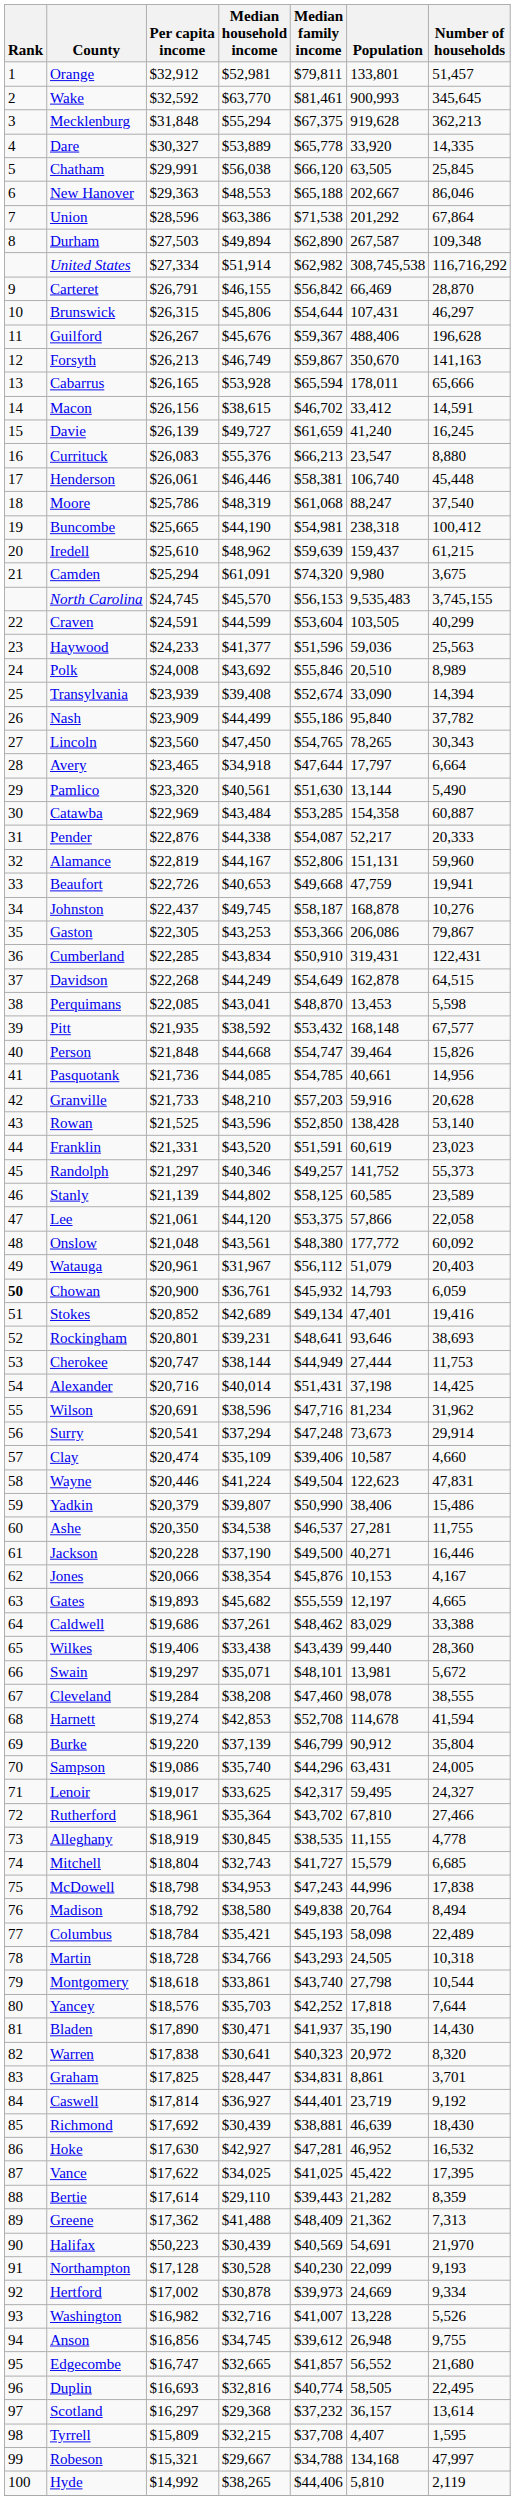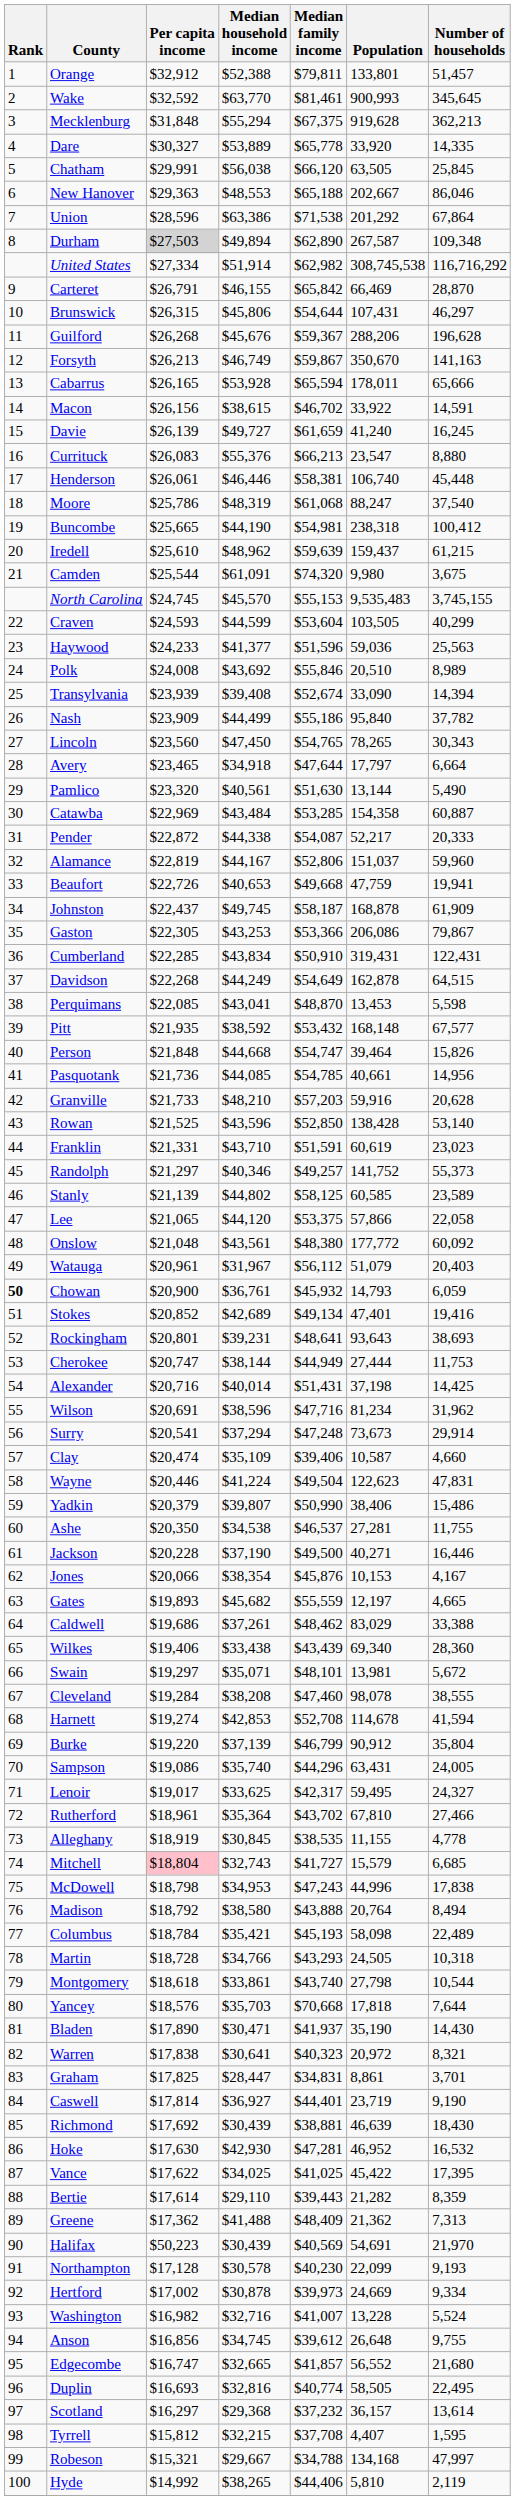 <table class="wikitable sortable">
 <tr valign=bottom>
 <th>Rank</th>
 <th>County</th>
 <th>Per capita<br>income</th>
 <th>Median<br>household<br>income</th>
 <th>Median<br>family<br>income</th>
 <th>Population</th>
 <th>Number of<br>households</th>
 </tr>
 <tr>
 <td>1</td>
 <td><a href='#'>Orange</a></td>
 <td>$32,912</td>
-<td>$52,981</td>
+<td>$52,388</td>
 <td>$79,811</td>
 <td>133,801</td>
 <td>51,457</td>
 </tr>
 <tr>
 <td>2</td>
 <td><a href='#'>Wake</a></td>
 <td>$32,592</td>
 <td>$63,770</td>
 <td>$81,461</td>
 <td>900,993</td>
 <td>345,645</td>
 </tr>
 <tr>
 <td>3</td>
 <td><a href='#'>Mecklenburg</a></td>
 <td>$31,848</td>
 <td>$55,294</td>
 <td>$67,375</td>
 <td>919,628</td>
 <td>362,213</td>
 </tr>
 <tr>
 <td>4</td>
 <td><a href='#'>Dare</a></td>
 <td>$30,327</td>
 <td>$53,889</td>
 <td>$65,778</td>
 <td>33,920</td>
 <td>14,335</td>
 </tr>
 <tr>
 <td>5</td>
 <td><a href='#'>Chatham</a></td>
 <td>$29,991</td>
 <td>$56,038</td>
 <td>$66,120</td>
 <td>63,505</td>
 <td>25,845</td>
 </tr>
 <tr>
 <td>6</td>
 <td><a href='#'>New Hanover</a></td>
 <td>$29,363</td>
 <td>$48,553</td>
 <td>$65,188</td>
 <td>202,667</td>
 <td>86,046</td>
 </tr>
 <tr>
 <td>7</td>
 <td><a href='#'>Union</a></td>
 <td>$28,596</td>
 <td>$63,386</td>
 <td>$71,538</td>
 <td>201,292</td>
 <td>67,864</td>
 </tr>
 <tr>
 <td>8</td>
 <td><a href='#'>Durham</a></td>
-<td>$27,503</td>
+<td style="background: lightgrey;">$27,503</td>
 <td>$49,894</td>
 <td>$62,890</td>
 <td>267,587</td>
 <td>109,348</td>
 </tr>
 <tr>
 <td></td>
 <td><em><a href='#'>United States</a></em></td>
 <td>$27,334</td>
 <td>$51,914</td>
 <td>$62,982</td>
 <td>308,745,538</td>
 <td>116,716,292</td>
 </tr>
 <tr>
 <td>9</td>
 <td><a href='#'>Carteret</a></td>
 <td>$26,791</td>
 <td>$46,155</td>
-<td>$56,842</td>
+<td>$65,842</td>
 <td>66,469</td>
 <td>28,870</td>
 </tr>
 <tr>
 <td>10</td>
 <td><a href='#'>Brunswick</a></td>
 <td>$26,315</td>
 <td>$45,806</td>
 <td>$54,644</td>
 <td>107,431</td>
 <td>46,297</td>
 </tr>
 <tr>
 <td>11</td>
 <td><a href='#'>Guilford</a></td>
-<td>$26,267</td>
+<td>$26,268</td>
 <td>$45,676</td>
 <td>$59,367</td>
-<td>488,406</td>
+<td>288,206</td>
 <td>196,628</td>
 </tr>
 <tr>
 <td>12</td>
 <td><a href='#'>Forsyth</a></td>
 <td>$26,213</td>
 <td>$46,749</td>
 <td>$59,867</td>
 <td>350,670</td>
 <td>141,163</td>
 </tr>
 <tr>
 <td>13</td>
 <td><a href='#'>Cabarrus</a></td>
 <td>$26,165</td>
 <td>$53,928</td>
 <td>$65,594</td>
 <td>178,011</td>
 <td>65,666</td>
 </tr>
 <tr>
 <td>14</td>
 <td><a href='#'>Macon</a></td>
 <td>$26,156</td>
 <td>$38,615</td>
 <td>$46,702</td>
-<td>33,412</td>
+<td>33,922</td>
 <td>14,591</td>
 </tr>
 <tr>
 <td>15</td>
 <td><a href='#'>Davie</a></td>
 <td>$26,139</td>
 <td>$49,727</td>
 <td>$61,659</td>
 <td>41,240</td>
 <td>16,245</td>
 </tr>
 <tr>
 <td>16</td>
 <td><a href='#'>Currituck</a></td>
 <td>$26,083</td>
 <td>$55,376</td>
 <td>$66,213</td>
 <td>23,547</td>
 <td>8,880</td>
 </tr>
 <tr>
 <td>17</td>
 <td><a href='#'>Henderson</a></td>
 <td>$26,061</td>
 <td>$46,446</td>
 <td>$58,381</td>
 <td>106,740</td>
 <td>45,448</td>
 </tr>
 <tr>
 <td>18</td>
 <td><a href='#'>Moore</a></td>
 <td>$25,786</td>
 <td>$48,319</td>
 <td>$61,068</td>
 <td>88,247</td>
 <td>37,540</td>
 </tr>
 <tr>
 <td>19</td>
 <td><a href='#'>Buncombe</a></td>
 <td>$25,665</td>
 <td>$44,190</td>
 <td>$54,981</td>
 <td>238,318</td>
 <td>100,412</td>
 </tr>
 <tr>
 <td>20</td>
 <td><a href='#'>Iredell</a></td>
 <td>$25,610</td>
 <td>$48,962</td>
 <td>$59,639</td>
 <td>159,437</td>
 <td>61,215</td>
 </tr>
 <tr>
 <td>21</td>
 <td><a href='#'>Camden</a></td>
-<td>$25,294</td>
+<td>$25,544</td>
 <td>$61,091</td>
 <td>$74,320</td>
 <td>9,980</td>
 <td>3,675</td>
 </tr>
 <tr>
 <td></td>
 <td><em><a href='#'>North Carolina</a></em></td>
 <td>$24,745</td>
 <td>$45,570</td>
-<td>$56,153</td>
+<td>$55,153</td>
 <td>9,535,483</td>
 <td>3,745,155</td>
 </tr>
 <tr>
 <td>22</td>
 <td><a href='#'>Craven</a></td>
-<td>$24,591</td>
+<td>$24,593</td>
 <td>$44,599</td>
 <td>$53,604</td>
 <td>103,505</td>
 <td>40,299</td>
 </tr>
 <tr>
 <td>23</td>
 <td><a href='#'>Haywood</a></td>
 <td>$24,233</td>
 <td>$41,377</td>
 <td>$51,596</td>
 <td>59,036</td>
 <td>25,563</td>
 </tr>
 <tr>
 <td>24</td>
 <td><a href='#'>Polk</a></td>
 <td>$24,008</td>
 <td>$43,692</td>
 <td>$55,846</td>
 <td>20,510</td>
 <td>8,989</td>
 </tr>
 <tr>
 <td>25</td>
 <td><a href='#'>Transylvania</a></td>
 <td>$23,939</td>
 <td>$39,408</td>
 <td>$52,674</td>
 <td>33,090</td>
 <td>14,394</td>
 </tr>
 <tr>
 <td>26</td>
 <td><a href='#'>Nash</a></td>
 <td>$23,909</td>
 <td>$44,499</td>
 <td>$55,186</td>
 <td>95,840</td>
 <td>37,782</td>
 </tr>
 <tr>
 <td>27</td>
 <td><a href='#'>Lincoln</a></td>
 <td>$23,560</td>
 <td>$47,450</td>
 <td>$54,765</td>
 <td>78,265</td>
 <td>30,343</td>
 </tr>
 <tr>
 <td>28</td>
 <td><a href='#'>Avery</a></td>
 <td>$23,465</td>
 <td>$34,918</td>
 <td>$47,644</td>
 <td>17,797</td>
 <td>6,664</td>
 </tr>
 <tr>
 <td>29</td>
 <td><a href='#'>Pamlico</a></td>
 <td>$23,320</td>
 <td>$40,561</td>
 <td>$51,630</td>
 <td>13,144</td>
 <td>5,490</td>
 </tr>
 <tr>
 <td>30</td>
 <td><a href='#'>Catawba</a></td>
 <td>$22,969</td>
 <td>$43,484</td>
 <td>$53,285</td>
 <td>154,358</td>
 <td>60,887</td>
 </tr>
 <tr>
 <td>31</td>
 <td><a href='#'>Pender</a></td>
-<td>$22,876</td>
+<td>$22,872</td>
 <td>$44,338</td>
 <td>$54,087</td>
 <td>52,217</td>
 <td>20,333</td>
 </tr>
 <tr>
 <td>32</td>
 <td><a href='#'>Alamance</a></td>
 <td>$22,819</td>
 <td>$44,167</td>
 <td>$52,806</td>
-<td>151,131</td>
+<td>151,037</td>
 <td>59,960</td>
 </tr>
 <tr>
 <td>33</td>
 <td><a href='#'>Beaufort</a></td>
 <td>$22,726</td>
 <td>$40,653</td>
 <td>$49,668</td>
 <td>47,759</td>
 <td>19,941</td>
 </tr>
 <tr>
 <td>34</td>
 <td><a href='#'>Johnston</a></td>
 <td>$22,437</td>
 <td>$49,745</td>
 <td>$58,187</td>
 <td>168,878</td>
-<td>10,276</td>
+<td>61,909</td>
 </tr>
 <tr>
 <td>35</td>
 <td><a href='#'>Gaston</a></td>
 <td>$22,305</td>
 <td>$43,253</td>
 <td>$53,366</td>
 <td>206,086</td>
 <td>79,867</td>
 </tr>
 <tr>
 <td>36</td>
 <td><a href='#'>Cumberland</a></td>
 <td>$22,285</td>
 <td>$43,834</td>
 <td>$50,910</td>
 <td>319,431</td>
 <td>122,431</td>
 </tr>
 <tr>
 <td>37</td>
 <td><a href='#'>Davidson</a></td>
 <td>$22,268</td>
 <td>$44,249</td>
 <td>$54,649</td>
 <td>162,878</td>
 <td>64,515</td>
 </tr>
 <tr>
 <td>38</td>
 <td><a href='#'>Perquimans</a></td>
 <td>$22,085</td>
 <td>$43,041</td>
 <td>$48,870</td>
 <td>13,453</td>
 <td>5,598</td>
 </tr>
 <tr>
 <td>39</td>
 <td><a href='#'>Pitt</a></td>
 <td>$21,935</td>
 <td>$38,592</td>
 <td>$53,432</td>
 <td>168,148</td>
 <td>67,577</td>
 </tr>
 <tr>
 <td>40</td>
 <td><a href='#'>Person</a></td>
 <td>$21,848</td>
 <td>$44,668</td>
 <td>$54,747</td>
 <td>39,464</td>
 <td>15,826</td>
 </tr>
 <tr>
 <td>41</td>
 <td><a href='#'>Pasquotank</a></td>
 <td>$21,736</td>
 <td>$44,085</td>
 <td>$54,785</td>
 <td>40,661</td>
 <td>14,956</td>
 </tr>
 <tr>
 <td>42</td>
 <td><a href='#'>Granville</a></td>
 <td>$21,733</td>
 <td>$48,210</td>
 <td>$57,203</td>
 <td>59,916</td>
 <td>20,628</td>
 </tr>
 <tr>
 <td>43</td>
 <td><a href='#'>Rowan</a></td>
 <td>$21,525</td>
 <td>$43,596</td>
 <td>$52,850</td>
 <td>138,428</td>
 <td>53,140</td>
 </tr>
 <tr>
 <td>44</td>
 <td><a href='#'>Franklin</a></td>
 <td>$21,331</td>
-<td>$43,520</td>
+<td>$43,710</td>
 <td>$51,591</td>
 <td>60,619</td>
 <td>23,023</td>
 </tr>
 <tr>
 <td>45</td>
 <td><a href='#'>Randolph</a></td>
 <td>$21,297</td>
 <td>$40,346</td>
 <td>$49,257</td>
 <td>141,752</td>
 <td>55,373</td>
 </tr>
 <tr>
 <td>46</td>
 <td><a href='#'>Stanly</a></td>
 <td>$21,139</td>
 <td>$44,802</td>
 <td>$58,125</td>
 <td>60,585</td>
 <td>23,589</td>
 </tr>
 <tr>
 <td>47</td>
 <td><a href='#'>Lee</a></td>
-<td>$21,061</td>
+<td>$21,065</td>
 <td>$44,120</td>
 <td>$53,375</td>
 <td>57,866</td>
 <td>22,058</td>
 </tr>
 <tr>
 <td>48</td>
 <td><a href='#'>Onslow</a></td>
 <td>$21,048</td>
 <td>$43,561</td>
 <td>$48,380</td>
 <td>177,772</td>
 <td>60,092</td>
 </tr>
 <tr>
 <td>49</td>
 <td><a href='#'>Watauga</a></td>
 <td>$20,961</td>
 <td>$31,967</td>
 <td>$56,112</td>
 <td>51,079</td>
 <td>20,403</td>
 </tr>
 <tr>
 <td><strong>50</strong></td>
 <td><a href='#'>Chowan</a></td>
 <td>$20,900</td>
 <td>$36,761</td>
 <td>$45,932</td>
 <td>14,793</td>
 <td>6,059</td>
 </tr>
 <tr>
 <td>51</td>
 <td><a href='#'>Stokes</a></td>
 <td>$20,852</td>
 <td>$42,689</td>
 <td>$49,134</td>
 <td>47,401</td>
 <td>19,416</td>
 </tr>
 <tr>
 <td>52</td>
 <td><a href='#'>Rockingham</a></td>
 <td>$20,801</td>
 <td>$39,231</td>
 <td>$48,641</td>
-<td>93,646</td>
+<td>93,643</td>
 <td>38,693</td>
 </tr>
 <tr>
 <td>53</td>
 <td><a href='#'>Cherokee</a></td>
 <td>$20,747</td>
 <td>$38,144</td>
 <td>$44,949</td>
 <td>27,444</td>
 <td>11,753</td>
 </tr>
 <tr>
 <td>54</td>
 <td><a href='#'>Alexander</a></td>
 <td>$20,716</td>
 <td>$40,014</td>
 <td>$51,431</td>
 <td>37,198</td>
 <td>14,425</td>
 </tr>
 <tr>
 <td>55</td>
 <td><a href='#'>Wilson</a></td>
 <td>$20,691</td>
 <td>$38,596</td>
 <td>$47,716</td>
 <td>81,234</td>
 <td>31,962</td>
 </tr>
 <tr>
 <td>56</td>
 <td><a href='#'>Surry</a></td>
 <td>$20,541</td>
 <td>$37,294</td>
 <td>$47,248</td>
 <td>73,673</td>
 <td>29,914</td>
 </tr>
 <tr>
 <td>57</td>
 <td><a href='#'>Clay</a></td>
 <td>$20,474</td>
 <td>$35,109</td>
 <td>$39,406</td>
 <td>10,587</td>
 <td>4,660</td>
 </tr>
 <tr>
 <td>58</td>
 <td><a href='#'>Wayne</a></td>
 <td>$20,446</td>
 <td>$41,224</td>
 <td>$49,504</td>
 <td>122,623</td>
 <td>47,831</td>
 </tr>
 <tr>
 <td>59</td>
 <td><a href='#'>Yadkin</a></td>
 <td>$20,379</td>
 <td>$39,807</td>
 <td>$50,990</td>
 <td>38,406</td>
 <td>15,486</td>
 </tr>
 <tr>
 <td>60</td>
 <td><a href='#'>Ashe</a></td>
 <td>$20,350</td>
 <td>$34,538</td>
 <td>$46,537</td>
 <td>27,281</td>
 <td>11,755</td>
 </tr>
 <tr>
 <td>61</td>
 <td><a href='#'>Jackson</a></td>
 <td>$20,228</td>
 <td>$37,190</td>
 <td>$49,500</td>
 <td>40,271</td>
 <td>16,446</td>
 </tr>
 <tr>
 <td>62</td>
 <td><a href='#'>Jones</a></td>
 <td>$20,066</td>
 <td>$38,354</td>
 <td>$45,876</td>
 <td>10,153</td>
 <td>4,167</td>
 </tr>
 <tr>
 <td>63</td>
 <td><a href='#'>Gates</a></td>
 <td>$19,893</td>
 <td>$45,682</td>
 <td>$55,559</td>
 <td>12,197</td>
 <td>4,665</td>
 </tr>
 <tr>
 <td>64</td>
 <td><a href='#'>Caldwell</a></td>
 <td>$19,686</td>
 <td>$37,261</td>
 <td>$48,462</td>
 <td>83,029</td>
 <td>33,388</td>
 </tr>
 <tr>
 <td>65</td>
 <td><a href='#'>Wilkes</a></td>
 <td>$19,406</td>
 <td>$33,438</td>
 <td>$43,439</td>
-<td>99,440</td>
+<td>69,340</td>
 <td>28,360</td>
 </tr>
 <tr>
 <td>66</td>
 <td><a href='#'>Swain</a></td>
 <td>$19,297</td>
 <td>$35,071</td>
 <td>$48,101</td>
 <td>13,981</td>
 <td>5,672</td>
 </tr>
 <tr>
 <td>67</td>
 <td><a href='#'>Cleveland</a></td>
 <td>$19,284</td>
 <td>$38,208</td>
 <td>$47,460</td>
 <td>98,078</td>
 <td>38,555</td>
 </tr>
 <tr>
 <td>68</td>
 <td><a href='#'>Harnett</a></td>
 <td>$19,274</td>
 <td>$42,853</td>
 <td>$52,708</td>
 <td>114,678</td>
 <td>41,594</td>
 </tr>
 <tr>
 <td>69</td>
 <td><a href='#'>Burke</a></td>
 <td>$19,220</td>
 <td>$37,139</td>
 <td>$46,799</td>
 <td>90,912</td>
 <td>35,804</td>
 </tr>
 <tr>
 <td>70</td>
 <td><a href='#'>Sampson</a></td>
 <td>$19,086</td>
 <td>$35,740</td>
 <td>$44,296</td>
 <td>63,431</td>
 <td>24,005</td>
 </tr>
 <tr>
 <td>71</td>
 <td><a href='#'>Lenoir</a></td>
 <td>$19,017</td>
 <td>$33,625</td>
 <td>$42,317</td>
 <td>59,495</td>
 <td>24,327</td>
 </tr>
 <tr>
 <td>72</td>
 <td><a href='#'>Rutherford</a></td>
 <td>$18,961</td>
 <td>$35,364</td>
 <td>$43,702</td>
 <td>67,810</td>
 <td>27,466</td>
 </tr>
 <tr>
 <td>73</td>
 <td><a href='#'>Alleghany</a></td>
 <td>$18,919</td>
 <td>$30,845</td>
 <td>$38,535</td>
 <td>11,155</td>
 <td>4,778</td>
 </tr>
 <tr>
 <td>74</td>
 <td><a href='#'>Mitchell</a></td>
-<td>$18,804</td>
+<td style="background: pink;">$18,804</td>
 <td>$32,743</td>
 <td>$41,727</td>
 <td>15,579</td>
 <td>6,685</td>
 </tr>
 <tr>
 <td>75</td>
 <td><a href='#'>McDowell</a></td>
 <td>$18,798</td>
 <td>$34,953</td>
 <td>$47,243</td>
 <td>44,996</td>
 <td>17,838</td>
 </tr>
 <tr>
 <td>76</td>
 <td><a href='#'>Madison</a></td>
 <td>$18,792</td>
 <td>$38,580</td>
-<td>$49,838</td>
+<td>$43,888</td>
 <td>20,764</td>
 <td>8,494</td>
 </tr>
 <tr>
 <td>77</td>
 <td><a href='#'>Columbus</a></td>
 <td>$18,784</td>
 <td>$35,421</td>
 <td>$45,193</td>
 <td>58,098</td>
 <td>22,489</td>
 </tr>
 <tr>
 <td>78</td>
 <td><a href='#'>Martin</a></td>
 <td>$18,728</td>
 <td>$34,766</td>
 <td>$43,293</td>
 <td>24,505</td>
 <td>10,318</td>
 </tr>
 <tr>
 <td>79</td>
 <td><a href='#'>Montgomery</a></td>
 <td>$18,618</td>
 <td>$33,861</td>
 <td>$43,740</td>
 <td>27,798</td>
 <td>10,544</td>
 </tr>
 <tr>
 <td>80</td>
 <td><a href='#'>Yancey</a></td>
 <td>$18,576</td>
 <td>$35,703</td>
-<td>$42,252</td>
+<td>$70,668</td>
 <td>17,818</td>
 <td>7,644</td>
 </tr>
 <tr>
 <td>81</td>
 <td><a href='#'>Bladen</a></td>
 <td>$17,890</td>
 <td>$30,471</td>
 <td>$41,937</td>
 <td>35,190</td>
 <td>14,430</td>
 </tr>
 <tr>
 <td>82</td>
 <td><a href='#'>Warren</a></td>
 <td>$17,838</td>
 <td>$30,641</td>
 <td>$40,323</td>
 <td>20,972</td>
-<td>8,320</td>
+<td>8,321</td>
 </tr>
 <tr>
 <td>83</td>
 <td><a href='#'>Graham</a></td>
 <td>$17,825</td>
 <td>$28,447</td>
 <td>$34,831</td>
 <td>8,861</td>
 <td>3,701</td>
 </tr>
 <tr>
 <td>84</td>
 <td><a href='#'>Caswell</a></td>
 <td>$17,814</td>
 <td>$36,927</td>
 <td>$44,401</td>
 <td>23,719</td>
-<td>9,192</td>
+<td>9,190</td>
 </tr>
 <tr>
 <td>85</td>
 <td><a href='#'>Richmond</a></td>
 <td>$17,692</td>
 <td>$30,439</td>
 <td>$38,881</td>
 <td>46,639</td>
 <td>18,430</td>
 </tr>
 <tr>
 <td>86</td>
 <td><a href='#'>Hoke</a></td>
 <td>$17,630</td>
-<td>$42,927</td>
+<td>$42,930</td>
 <td>$47,281</td>
 <td>46,952</td>
 <td>16,532</td>
 </tr>
 <tr>
 <td>87</td>
 <td><a href='#'>Vance</a></td>
 <td>$17,622</td>
 <td>$34,025</td>
 <td>$41,025</td>
 <td>45,422</td>
 <td>17,395</td>
 </tr>
 <tr>
 <td>88</td>
 <td><a href='#'>Bertie</a></td>
 <td>$17,614</td>
 <td>$29,110</td>
 <td>$39,443</td>
 <td>21,282</td>
 <td>8,359</td>
 </tr>
 <tr>
 <td>89</td>
 <td><a href='#'>Greene</a></td>
 <td>$17,362</td>
 <td>$41,488</td>
 <td>$48,409</td>
 <td>21,362</td>
 <td>7,313</td>
 </tr>
 <tr>
 <td>90</td>
 <td><a href='#'>Halifax</a></td>
 <td>$50,223</td>
 <td>$30,439</td>
 <td>$40,569</td>
 <td>54,691</td>
 <td>21,970</td>
 </tr>
 <tr>
 <td>91</td>
 <td><a href='#'>Northampton</a></td>
 <td>$17,128</td>
-<td>$30,528</td>
+<td>$30,578</td>
 <td>$40,230</td>
 <td>22,099</td>
 <td>9,193</td>
 </tr>
 <tr>
 <td>92</td>
 <td><a href='#'>Hertford</a></td>
 <td>$17,002</td>
 <td>$30,878</td>
 <td>$39,973</td>
 <td>24,669</td>
 <td>9,334</td>
 </tr>
 <tr>
 <td>93</td>
 <td><a href='#'>Washington</a></td>
 <td>$16,982</td>
 <td>$32,716</td>
 <td>$41,007</td>
 <td>13,228</td>
-<td>5,526</td>
+<td>5,524</td>
 </tr>
 <tr>
 <td>94</td>
 <td><a href='#'>Anson</a></td>
 <td>$16,856</td>
 <td>$34,745</td>
 <td>$39,612</td>
-<td>26,948</td>
+<td>26,648</td>
 <td>9,755</td>
 </tr>
 <tr>
 <td>95</td>
 <td><a href='#'>Edgecombe</a></td>
 <td>$16,747</td>
 <td>$32,665</td>
 <td>$41,857</td>
 <td>56,552</td>
 <td>21,680</td>
 </tr>
 <tr>
 <td>96</td>
 <td><a href='#'>Duplin</a></td>
 <td>$16,693</td>
 <td>$32,816</td>
 <td>$40,774</td>
 <td>58,505</td>
 <td>22,495</td>
 </tr>
 <tr>
 <td>97</td>
 <td><a href='#'>Scotland</a></td>
 <td>$16,297</td>
 <td>$29,368</td>
 <td>$37,232</td>
 <td>36,157</td>
 <td>13,614</td>
 </tr>
 <tr>
 <td>98</td>
 <td><a href='#'>Tyrrell</a></td>
-<td>$15,809</td>
+<td>$15,812</td>
 <td>$32,215</td>
 <td>$37,708</td>
 <td>4,407</td>
 <td>1,595</td>
 </tr>
 <tr>
 <td>99</td>
 <td><a href='#'>Robeson</a></td>
 <td>$15,321</td>
 <td>$29,667</td>
 <td>$34,788</td>
 <td>134,168</td>
 <td>47,997</td>
 </tr>
 <tr>
 <td>100</td>
 <td><a href='#'>Hyde</a></td>
 <td>$14,992</td>
 <td>$38,265</td>
 <td>$44,406</td>
 <td>5,810</td>
 <td>2,119</td>
 </tr>
 <tr>
 </tr>
 </table>
